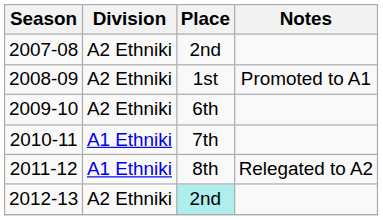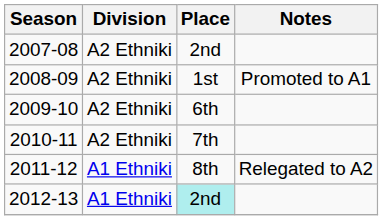 <table class="wikitable" style="text-align:center">
 <tr>
 <th>Season</th>
 <th>Division</th>
 <th>Place</th>
 <th>Notes</th>
 </tr>
 <tr>
 <td>2007-08</td>
 <td>A2 Ethniki</td>
 <td>2nd</td>
 <td></td>
 </tr>
 <tr>
 <td>2008-09</td>
 <td>A2 Ethniki</td>
 <td>1st</td>
 <td>Promoted to A1</td>
 </tr>
 <tr>
 <td>2009-10</td>
 <td>A2 Ethniki</td>
 <td>6th</td>
 <td></td>
 </tr>
 <tr>
 <td>2010-11</td>
-<td><a href='#'>A1 Ethniki</a></td>
+<td>A2 Ethniki</td>
 <td>7th</td>
 <td></td>
 </tr>
 <tr>
 <td>2011-12</td>
 <td><a href='#'>A1 Ethniki</a></td>
 <td>8th</td>
 <td>Relegated to A2</td>
 </tr>
 <tr>
 <td>2012-13</td>
-<td>A2 Ethniki</td>
+<td><a href='#'>A1 Ethniki</a></td>
 <td style="background: paleturquoise;">2nd</td>
 <td></td>
 </tr>
 <tr>
 </tr>
 </table>
